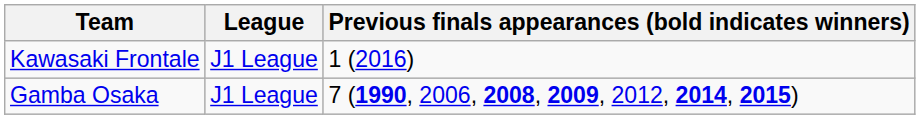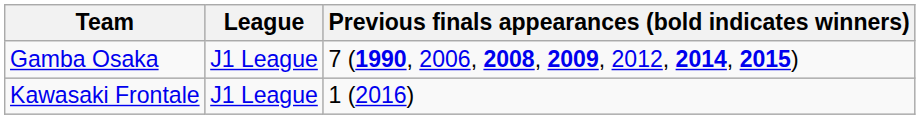 <table class="wikitable">
 <tr>
 <th>Team</th>
 <th>League</th>
 <th>Previous finals appearances (bold indicates winners)</th>
 </tr>
 <tr>
+<td><a href='#'>Gamba Osaka</a></td>
+<td><a href='#'>J1 League</a></td>
+<td>7 (<a href='#'><strong>1990</strong></a>, <a href='#'>2006</a>, <a href='#'><strong>2008</strong></a>, <a href='#'><strong>2009</strong></a>, <a href='#'>2012</a>, <a href='#'><strong>2014</strong></a>, <a href='#'><strong>2015</strong></a>)</td>
+</tr>
+<tr>
 <td><a href='#'>Kawasaki Frontale</a></td>
 <td><a href='#'>J1 League</a></td>
 <td>1 (<a href='#'>2016</a>)</td>
 </tr>
-<tr>
-<td><a href='#'>Gamba Osaka</a></td>
-<td><a href='#'>J1 League</a></td>
-<td>7 (<a href='#'><strong>1990</strong></a>, <a href='#'>2006</a>, <a href='#'><strong>2008</strong></a>, <a href='#'><strong>2009</strong></a>, <a href='#'>2012</a>, <a href='#'><strong>2014</strong></a>, <a href='#'><strong>2015</strong></a>)</td>
-</tr>
 </table>
